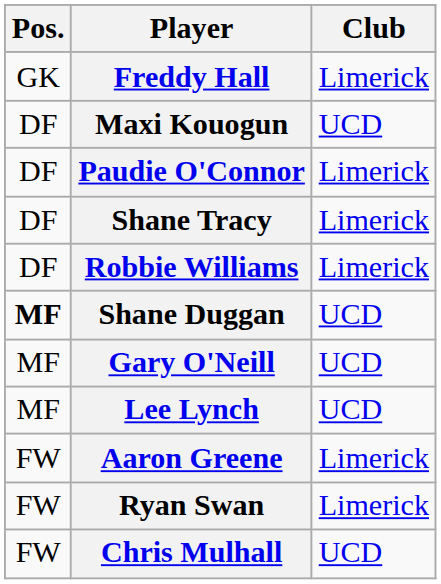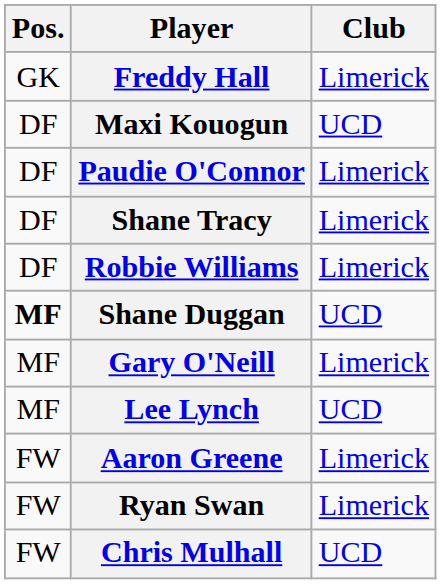 <table class="wikitable plainrowheaders" style="text-align: left">
 <tr>
 <th scope=col>Pos.</th>
 <th scope=col>Player</th>
 <th scope=col>Club</th>
 </tr>
 <tr>
 <td style=text-align:center>GK</td>
 <th scope=row><a href='#'>Freddy Hall</a> </th>
 <td><a href='#'>Limerick</a></td>
 </tr>
 <tr>
 <td style=text-align:center>DF</td>
 <th scope=row>Maxi Kouogun </th>
 <td><a href='#'>UCD</a></td>
 </tr>
 <tr>
 <td style=text-align:center>DF</td>
 <th scope=row><a href='#'>Paudie O'Connor</a> </th>
 <td><a href='#'>Limerick</a></td>
 </tr>
 <tr>
 <td style=text-align:center>DF</td>
 <th scope=row>Shane Tracy </th>
 <td><a href='#'>Limerick</a></td>
 </tr>
 <tr>
 <td style=text-align:center>DF</td>
 <th scope=row><a href='#'>Robbie Williams</a> </th>
 <td><a href='#'>Limerick</a></td>
 </tr>
 <tr>
 <td style=text-align:center><strong>MF</strong></td>
 <th scope=row>Shane Duggan </th>
 <td><a href='#'>UCD</a></td>
 </tr>
 <tr>
 <td style=text-align:center>MF</td>
 <th scope=row><a href='#'>Gary O'Neill</a> </th>
-<td><a href='#'>UCD</a></td>
+<td><a href='#'>Limerick</a></td>
 </tr>
 <tr>
 <td style=text-align:center>MF</td>
 <th scope=row><a href='#'>Lee Lynch</a> </th>
 <td><a href='#'>UCD</a></td>
 </tr>
 <tr>
 <td style=text-align:center>FW</td>
 <th scope=row><a href='#'>Aaron Greene</a> </th>
 <td><a href='#'>Limerick</a></td>
 </tr>
 <tr>
 <td style=text-align:center>FW</td>
 <th scope=row>Ryan Swan </th>
 <td><a href='#'>Limerick</a></td>
 </tr>
 <tr>
 <td style=text-align:center>FW</td>
 <th scope=row><a href='#'>Chris Mulhall</a> </th>
 <td><a href='#'>UCD</a></td>
 </tr>
 </table>
